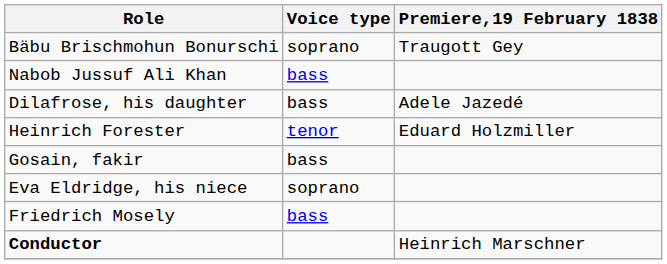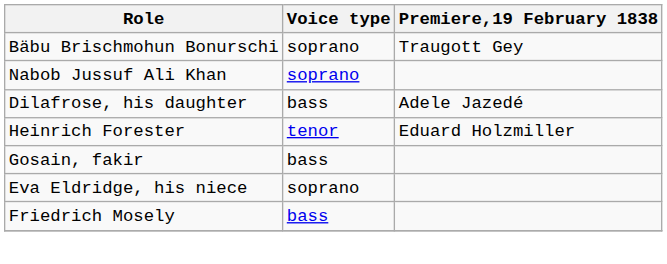 <table class="wikitable" border="1">
 <tr>
 <th bgcolor=ececec>Role</th>
 <th bgcolor=ececec>Voice type</th>
 <th bgcolor=ececec>Premiere,19 February 1838</th>
 </tr>
 <tr>
 <td>Bäbu Brischmohun Bonurschi</td>
 <td>soprano</td>
 <td>Traugott Gey</td>
 </tr>
 <tr>
 <td>Nabob Jussuf Ali Khan</td>
-<td><a href='#'>bass</a></td>
+<td><a href='#'>soprano</a></td>
 <td></td>
 </tr>
 <tr>
 <td>Dilafrose, his daughter</td>
 <td>bass</td>
 <td>Adele Jazedé</td>
 </tr>
 <tr>
 <td>Heinrich Forester</td>
 <td><a href='#'>tenor</a></td>
 <td>Eduard Holzmiller</td>
 </tr>
 <tr>
 <td>Gosain, fakir</td>
 <td>bass</td>
 <td></td>
 </tr>
 <tr>
 <td>Eva Eldridge, his niece</td>
 <td>soprano</td>
 <td></td>
 </tr>
 <tr>
 <td>Friedrich Mosely</td>
 <td><a href='#'>bass</a></td>
 <td></td>
 </tr>
 <tr>
-<td><strong>Conductor</strong></td>
-<td></td>
-<td>Heinrich Marschner</td>
-</tr>
-<tr>
 </tr>
 </table>
